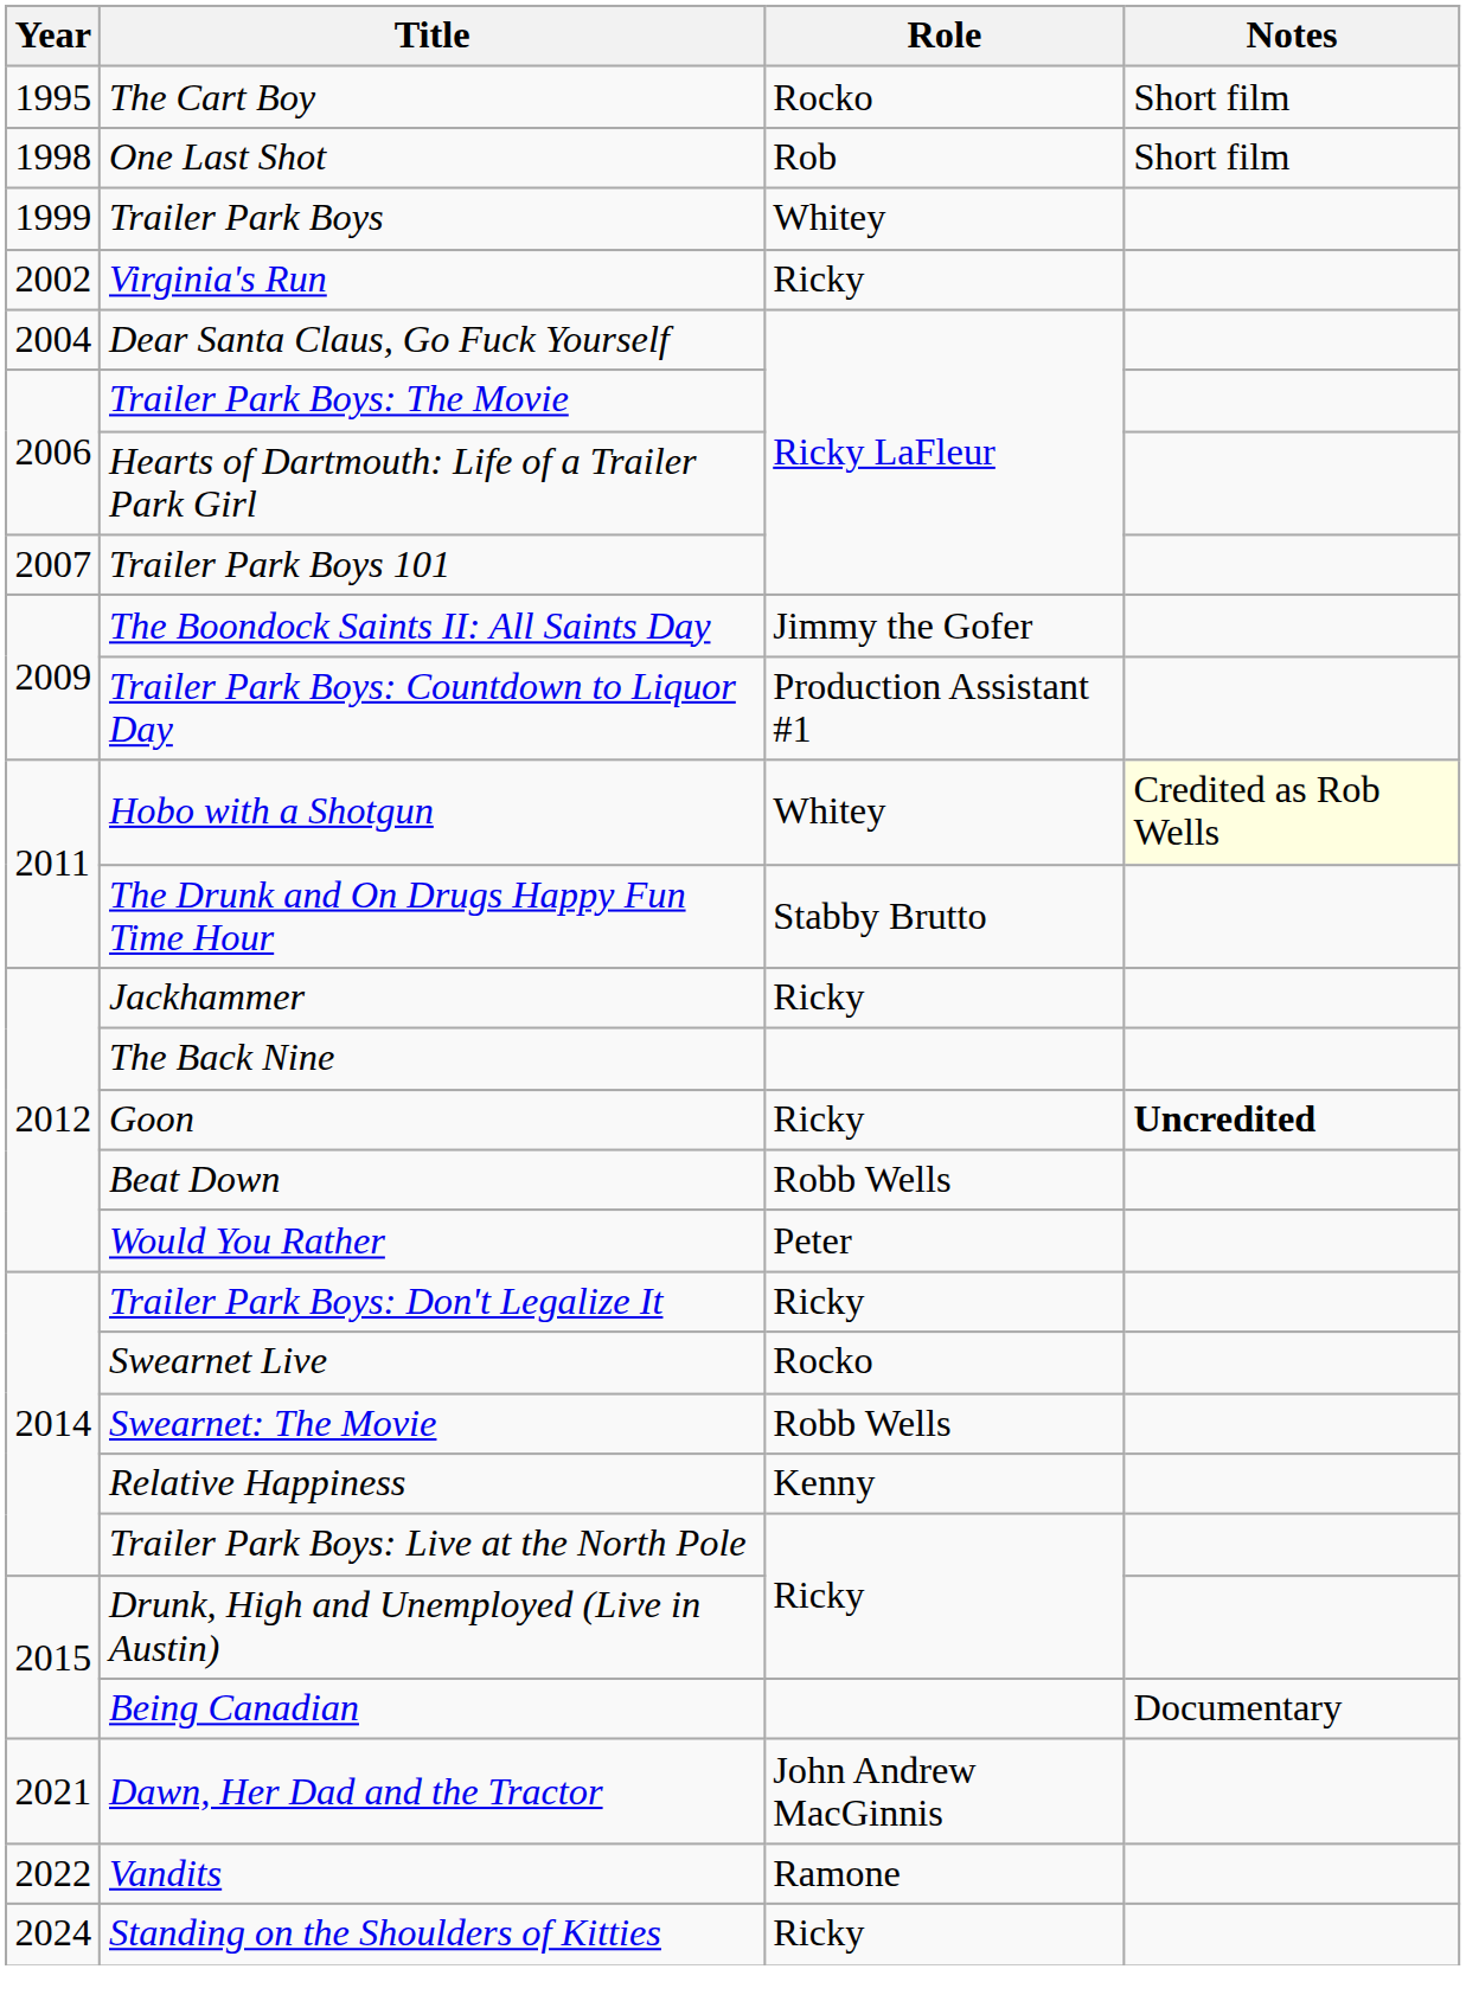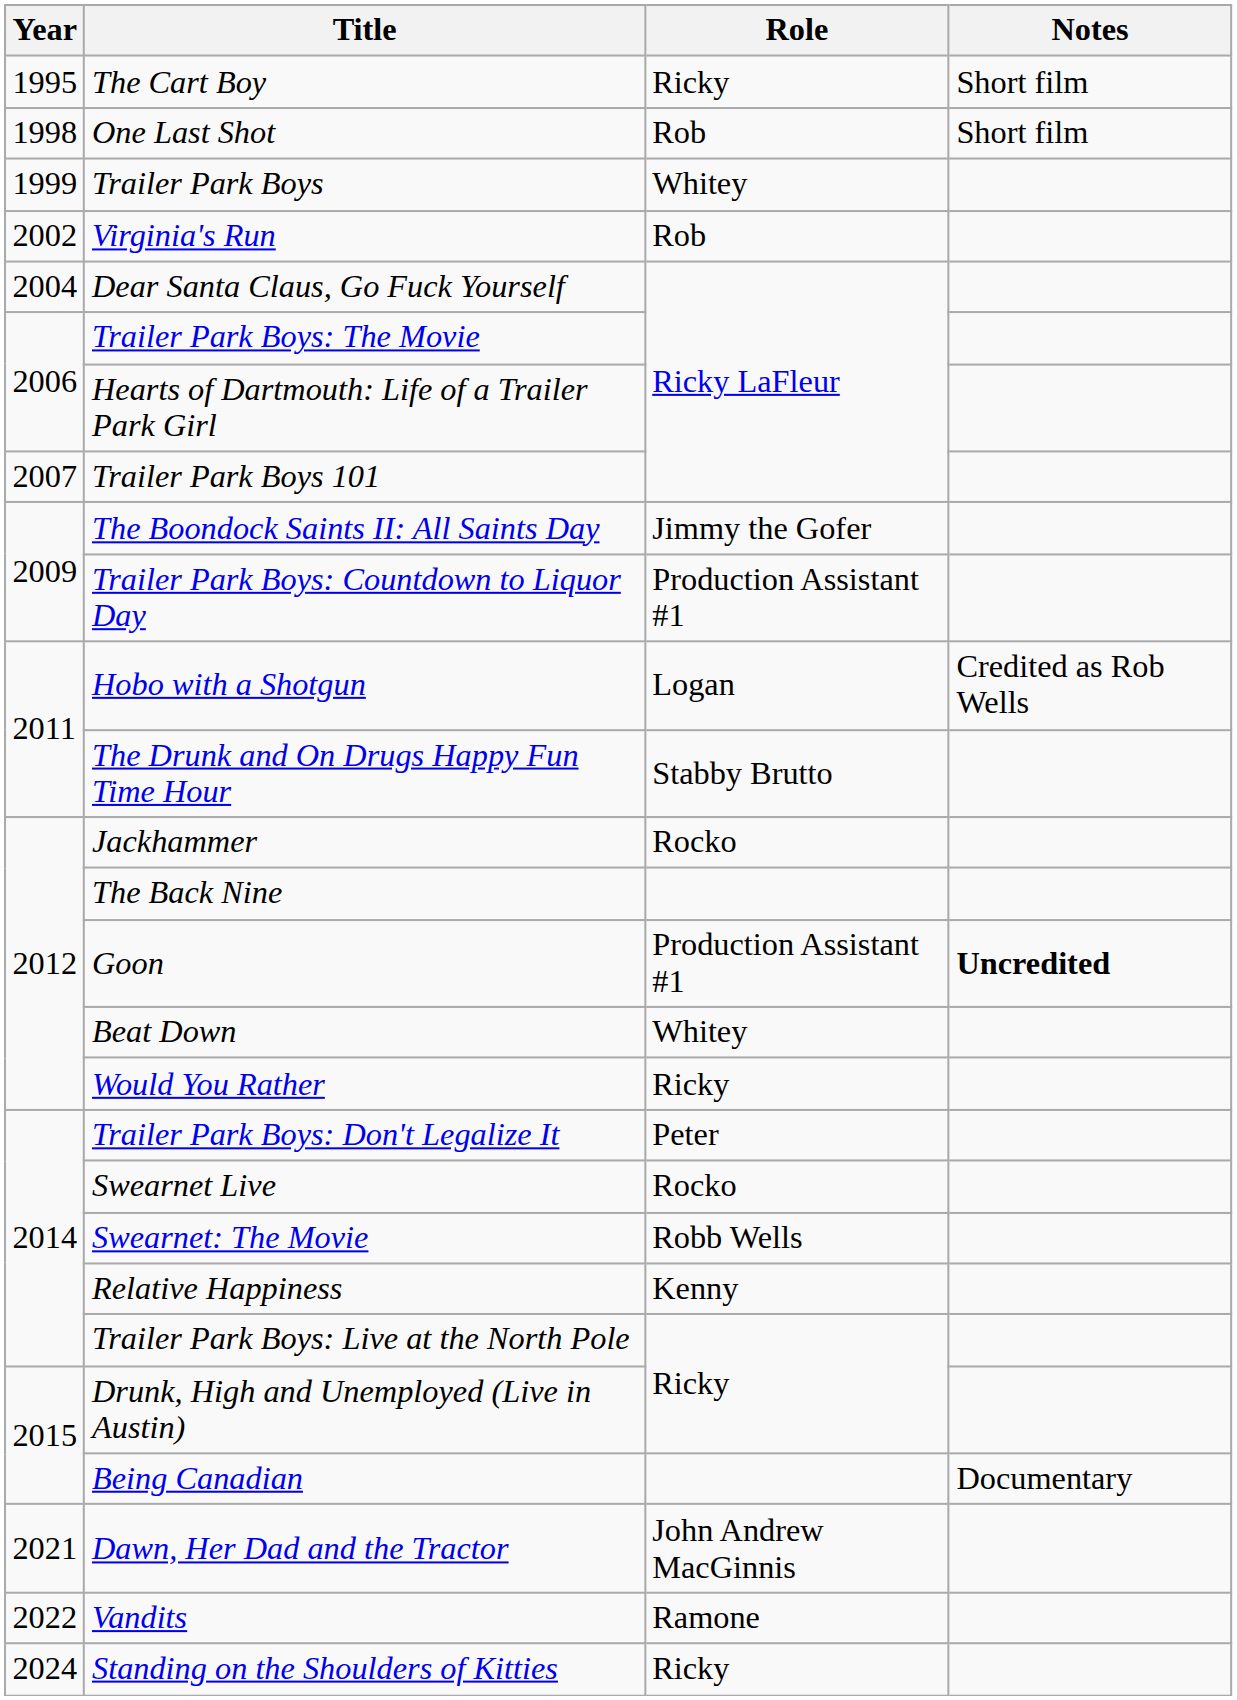 <table class="wikitable sortable">
 <tr>
 <th>Year</th>
 <th>Title</th>
 <th>Role</th>
 <th class="unsortable">Notes</th>
 </tr>
 <tr>
 <td>1995</td>
 <td data-sort-value="Cart Boy, The"><em>The Cart Boy</em></td>
-<td>Rocko</td>
+<td>Ricky</td>
 <td>Short film</td>
 </tr>
 <tr>
 <td>1998</td>
 <td><em>One Last Shot</em></td>
 <td>Rob</td>
 <td>Short film</td>
 </tr>
 <tr>
 <td>1999</td>
 <td><em>Trailer Park Boys</em></td>
 <td>Whitey</td>
 <td></td>
 </tr>
 <tr>
 <td>2002</td>
 <td><em><a href='#'>Virginia's Run</a></em></td>
-<td>Ricky</td>
+<td>Rob</td>
 <td></td>
 </tr>
 <tr>
 <td>2004</td>
 <td><em>Dear Santa Claus, Go Fuck Yourself</em></td>
 <td rowspan="4"><a href='#'>Ricky LaFleur</a></td>
 <td></td>
 </tr>
 <tr>
 <td rowspan="2">2006</td>
 <td><em><a href='#'>Trailer Park Boys: The Movie</a></em></td>
 <td></td>
 </tr>
 <tr>
 <td><em>Hearts of Dartmouth: Life of a Trailer Park Girl</em></td>
 <td></td>
 </tr>
 <tr>
 <td>2007</td>
 <td><em>Trailer Park Boys 101</em></td>
 <td></td>
 </tr>
 <tr>
 <td rowspan="2">2009</td>
 <td data-sort-value="Boondock Saints II: All Saints Day, The"><em><a href='#'>The Boondock Saints II: All Saints Day</a></em></td>
 <td>Jimmy the Gofer</td>
 <td></td>
 </tr>
 <tr>
 <td><em><a href='#'>Trailer Park Boys: Countdown to Liquor Day</a></em></td>
 <td>Production Assistant #1</td>
 <td></td>
 </tr>
 <tr>
 <td rowspan="2">2011</td>
 <td><em><a href='#'>Hobo with a Shotgun</a></em></td>
-<td>Whitey</td>
-<td style="background: lightyellow;">Credited as Rob Wells</td>
+<td>Logan</td>
+<td>Credited as Rob Wells</td>
 </tr>
 <tr>
 <td data-sort-value="Drunk and On Drugs Happy Fun Time Hour, The"><em><a href='#'>The Drunk and On Drugs Happy Fun Time Hour</a></em></td>
 <td>Stabby Brutto</td>
 <td></td>
 </tr>
 <tr>
 <td rowspan="5">2012</td>
 <td><em>Jackhammer</em></td>
-<td>Ricky</td>
+<td>Rocko</td>
 <td></td>
 </tr>
 <tr>
 <td data-sort-value="Back Nine, The"><em>The Back Nine</em></td>
 <td></td>
 <td></td>
 </tr>
 <tr>
 <td><em>Goon</em></td>
-<td>Ricky</td>
+<td>Production Assistant #1</td>
 <td><strong>Uncredited</strong></td>
 </tr>
 <tr>
 <td><em>Beat Down</em></td>
-<td>Robb Wells</td>
+<td>Whitey</td>
 <td></td>
 </tr>
 <tr>
 <td><em><a href='#'>Would You Rather</a></em></td>
-<td>Peter</td>
+<td>Ricky</td>
 <td></td>
 </tr>
 <tr>
 <td rowspan="5">2014</td>
 <td><em><a href='#'>Trailer Park Boys: Don't Legalize It</a></em></td>
-<td>Ricky</td>
+<td>Peter</td>
 <td></td>
 </tr>
 <tr>
 <td><em>Swearnet Live</em></td>
 <td>Rocko</td>
 <td></td>
 </tr>
 <tr>
 <td><em><a href='#'>Swearnet: The Movie</a></em></td>
 <td>Robb Wells</td>
 <td></td>
 </tr>
 <tr>
 <td><em>Relative Happiness</em></td>
 <td>Kenny</td>
 <td></td>
 </tr>
 <tr>
 <td><em>Trailer Park Boys: Live at the North Pole</em></td>
 <td rowspan="2">Ricky</td>
 <td></td>
 </tr>
 <tr>
 <td rowspan=2>2015</td>
 <td><em>Drunk, High and Unemployed (Live in Austin)</em></td>
 <td></td>
 </tr>
 <tr>
 <td><em><a href='#'>Being Canadian</a></em></td>
 <td></td>
 <td>Documentary</td>
 </tr>
 <tr>
 <td>2021</td>
 <td><em><a href='#'>Dawn, Her Dad and the Tractor</a></em></td>
 <td>John Andrew MacGinnis</td>
 <td></td>
 </tr>
 <tr>
 <td>2022</td>
 <td><em><a href='#'>Vandits</a></em></td>
 <td>Ramone</td>
 <td></td>
 </tr>
 <tr>
 <td>2024</td>
 <td><em><a href='#'>Standing on the Shoulders of Kitties</a></em></td>
 <td>Ricky</td>
 <td></td>
 </tr>
 </table>
